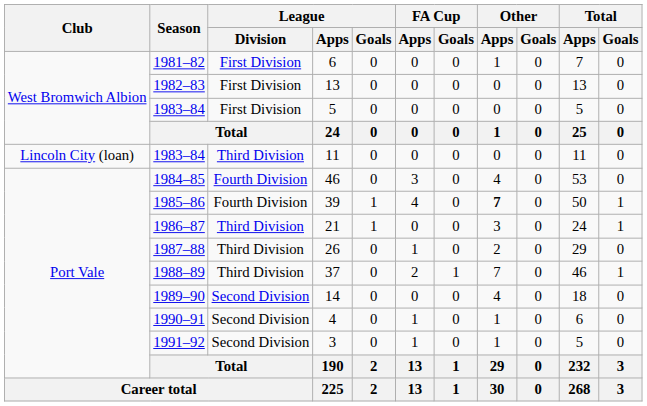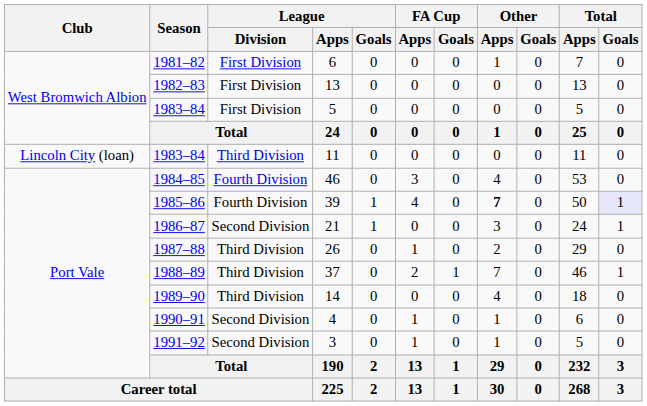 <table class="wikitable" style="text-align: center;">
 <tr>
 <th rowspan="2">Club</th>
 <th rowspan="2">Season</th>
 <th colspan="3">League</th>
 <th colspan="2">FA Cup</th>
 <th colspan="2">Other</th>
 <th colspan="2">Total</th>
 </tr>
 <tr>
 <th>Division</th>
 <th>Apps</th>
 <th>Goals</th>
 <th>Apps</th>
 <th>Goals</th>
 <th>Apps</th>
 <th>Goals</th>
 <th>Apps</th>
 <th>Goals</th>
 </tr>
 <tr>
 <td rowspan="4"><a href='#'>West Bromwich Albion</a></td>
 <td><a href='#'>1981–82</a></td>
 <td><a href='#'>First Division</a></td>
 <td>6</td>
 <td>0</td>
 <td>0</td>
 <td>0</td>
 <td>1</td>
 <td>0</td>
 <td>7</td>
 <td>0</td>
 </tr>
 <tr>
 <td><a href='#'>1982–83</a></td>
 <td>First Division</td>
 <td>13</td>
 <td>0</td>
 <td>0</td>
 <td>0</td>
 <td>0</td>
 <td>0</td>
 <td>13</td>
 <td>0</td>
 </tr>
 <tr>
 <td><a href='#'>1983–84</a></td>
 <td>First Division</td>
 <td>5</td>
 <td>0</td>
 <td>0</td>
 <td>0</td>
 <td>0</td>
 <td>0</td>
 <td>5</td>
 <td>0</td>
 </tr>
 <tr>
 <th colspan="2">Total</th>
 <th>24</th>
 <th>0</th>
 <th>0</th>
 <th>0</th>
 <th>1</th>
 <th>0</th>
 <th>25</th>
 <th>0</th>
 </tr>
 <tr>
 <td><a href='#'>Lincoln City</a> (loan)</td>
 <td><a href='#'>1983–84</a></td>
 <td><a href='#'>Third Division</a></td>
 <td>11</td>
 <td>0</td>
 <td>0</td>
 <td>0</td>
 <td>0</td>
 <td>0</td>
 <td>11</td>
 <td>0</td>
 </tr>
 <tr>
 <td rowspan="9"><a href='#'>Port Vale</a></td>
 <td><a href='#'>1984–85</a></td>
 <td><a href='#'>Fourth Division</a></td>
 <td>46</td>
 <td>0</td>
 <td>3</td>
 <td>0</td>
 <td>4</td>
 <td>0</td>
 <td>53</td>
 <td>0</td>
 </tr>
 <tr>
 <td><a href='#'>1985–86</a></td>
 <td>Fourth Division</td>
 <td>39</td>
 <td>1</td>
 <td>4</td>
 <td>0</td>
 <td><strong>7</strong></td>
 <td>0</td>
 <td>50</td>
-<td>1</td>
+<td style="background: lavender;">1</td>
 </tr>
 <tr>
 <td><a href='#'>1986–87</a></td>
-<td><a href='#'>Third Division</a></td>
+<td>Second Division</td>
 <td>21</td>
 <td>1</td>
 <td>0</td>
 <td>0</td>
 <td>3</td>
 <td>0</td>
 <td>24</td>
 <td>1</td>
 </tr>
 <tr>
 <td><a href='#'>1987–88</a></td>
 <td>Third Division</td>
 <td>26</td>
 <td>0</td>
 <td>1</td>
 <td>0</td>
 <td>2</td>
 <td>0</td>
 <td>29</td>
 <td>0</td>
 </tr>
 <tr>
 <td><a href='#'>1988–89</a></td>
 <td>Third Division</td>
 <td>37</td>
 <td>0</td>
 <td>2</td>
 <td>1</td>
 <td>7</td>
 <td>0</td>
 <td>46</td>
 <td>1</td>
 </tr>
 <tr>
 <td><a href='#'>1989–90</a></td>
-<td><a href='#'>Second Division</a></td>
+<td>Third Division</td>
 <td>14</td>
 <td>0</td>
 <td>0</td>
 <td>0</td>
 <td>4</td>
 <td>0</td>
 <td>18</td>
 <td>0</td>
 </tr>
 <tr>
 <td><a href='#'>1990–91</a></td>
 <td>Second Division</td>
 <td>4</td>
 <td>0</td>
 <td>1</td>
 <td>0</td>
 <td>1</td>
 <td>0</td>
 <td>6</td>
 <td>0</td>
 </tr>
 <tr>
 <td><a href='#'>1991–92</a></td>
 <td>Second Division</td>
 <td>3</td>
 <td>0</td>
 <td>1</td>
 <td>0</td>
 <td>1</td>
 <td>0</td>
 <td>5</td>
 <td>0</td>
 </tr>
 <tr>
 <th colspan="2">Total</th>
 <th>190</th>
 <th>2</th>
 <th>13</th>
 <th>1</th>
 <th>29</th>
 <th>0</th>
 <th>232</th>
 <th>3</th>
 </tr>
 <tr>
 <th colspan="3">Career total</th>
 <th>225</th>
 <th>2</th>
 <th>13</th>
 <th>1</th>
 <th>30</th>
 <th>0</th>
 <th>268</th>
 <th>3</th>
 </tr>
 </table>
